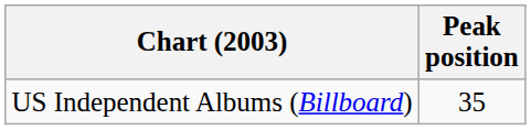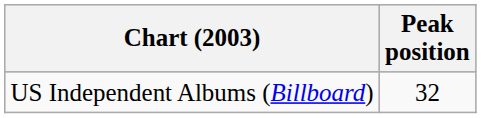 <table class="wikitable">
 <tr>
 <th>Chart (2003)</th>
 <th>Peak<br>position</th>
 </tr>
 <tr>
 <td>US Independent Albums (<em><a href='#'>Billboard</a></em>)</td>
-<td style="text-align:center;">35</td>
+<td style="text-align:center;">32</td>
 </tr>
 </table>
